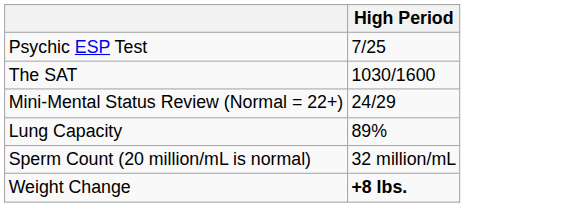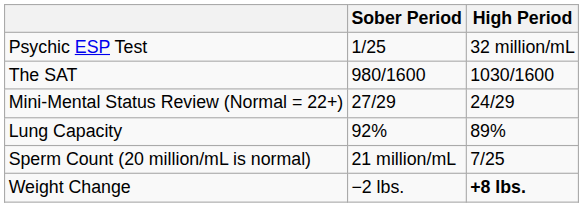 <table class="wikitable">
 <tr>
 <th></th>
+<th>Sober Period</th>
 <th>High Period</th>
 </tr>
 <tr>
 <td>Psychic <a href='#'>ESP</a> Test</td>
-<td>7/25</td>
+<td>1/25</td>
+<td>32 million/mL</td>
 </tr>
 <tr>
 <td>The SAT</td>
+<td>980/1600</td>
 <td>1030/1600</td>
 </tr>
 <tr>
 <td>Mini-Mental Status Review (Normal = 22+)</td>
+<td>27/29</td>
 <td>24/29</td>
 </tr>
 <tr>
 <td>Lung Capacity</td>
+<td>92%</td>
 <td>89%</td>
 </tr>
 <tr>
 <td>Sperm Count (20 million/mL is normal)</td>
-<td>32 million/mL</td>
+<td>21 million/mL</td>
+<td>7/25</td>
 </tr>
 <tr>
 <td>Weight Change</td>
+<td>−2 lbs.</td>
 <td><strong>+8 lbs.</strong></td>
 </tr>
 </table>
